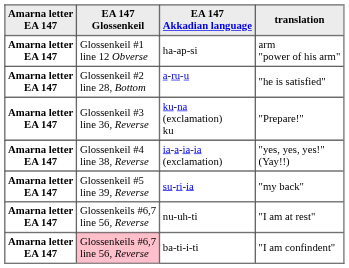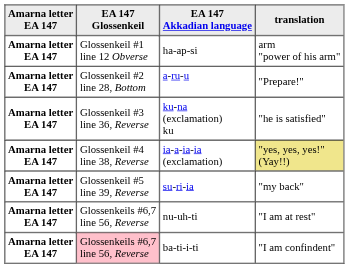 <table cellspacing="0" cellpadding="4" border="1">
 <tr style="text-align:center;" bgcolor="#ececec">
 <th>Amarna letter<br>EA 147</th>
 <th>EA 147<br>Glossenkeil</th>
 <th>EA 147<br><a href='#'>Akkadian language</a></th>
 <th>translation</th>
 </tr>
 <tr>
 <th>Amarna letter<br>EA 147</th>
 <td>Glossenkeil #1<br>line 12 <em>Obverse</em></td>
 <td>ha-ap-si</td>
 <td>arm<br>"power of his arm"</td>
 </tr>
 <tr>
 <th>Amarna letter<br>EA 147</th>
 <td>Glossenkeil #2<br>line 28, <em>Bottom</em></td>
 <td><a href='#'>a</a>-<a href='#'>ru</a>-<a href='#'>u</a><br><br>  </td>
-<td>"he is satisfied"</td>
+<td>"Prepare!"</td>
 </tr>
 <tr>
 <th>Amarna letter<br>EA 147</th>
 <td>Glossenkeil #3<br>line 36, <em>Reverse</em></td>
 <td><a href='#'>ku</a>-<a href='#'>na</a><br>(exclamation)<br>ku </td>
-<td>"Prepare!"</td>
+<td>"he is satisfied"</td>
 </tr>
 <tr>
 <th>Amarna letter<br>EA 147</th>
 <td>Glossenkeil #4<br>line 38, <em>Reverse</em></td>
 <td><a href='#'>ia</a>-<a href='#'>a</a>-<a href='#'>ia</a>-<a href='#'>ia</a><br>(exclamation)<br>   </td>
-<td>"yes, yes, yes!"<br>(Yay!!)</td>
+<td style="background: khaki;">"yes, yes, yes!"<br>(Yay!!)</td>
 </tr>
 <tr>
 <th>Amarna letter<br>EA 147</th>
 <td>Glossenkeil #5<br>line 39, <em>Reverse</em></td>
 <td><a href='#'>su</a>-<a href='#'>ri</a>-<a href='#'>ia</a><br>  </td>
 <td>"my back"</td>
 </tr>
 <tr>
 <th>Amarna letter<br>EA 147</th>
 <td>Glossenkeils #6,7<br>line 56, <em>Reverse</em></td>
 <td>nu-uh-ti</td>
 <td>"I am at rest"</td>
 </tr>
 <tr>
 <th>Amarna letter<br>EA 147</th>
 <td style="background: pink;">Glossenkeils #6,7<br>line 56, <em>Reverse</em></td>
 <td>ba-ti-i-ti</td>
 <td>"I am confindent"</td>
 </tr>
 <tr>
 </tr>
 </table>
